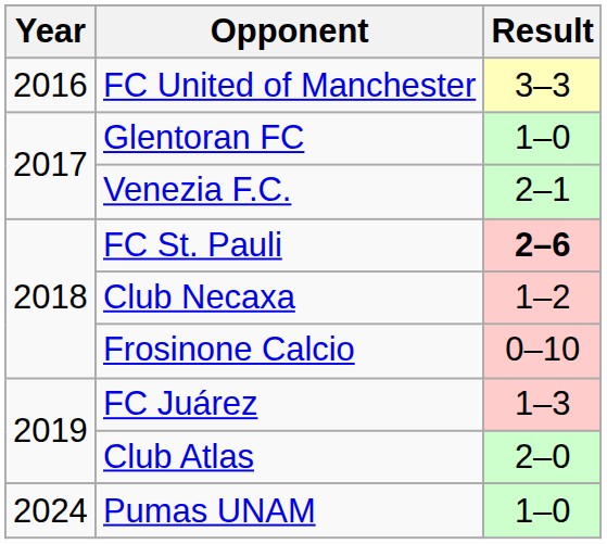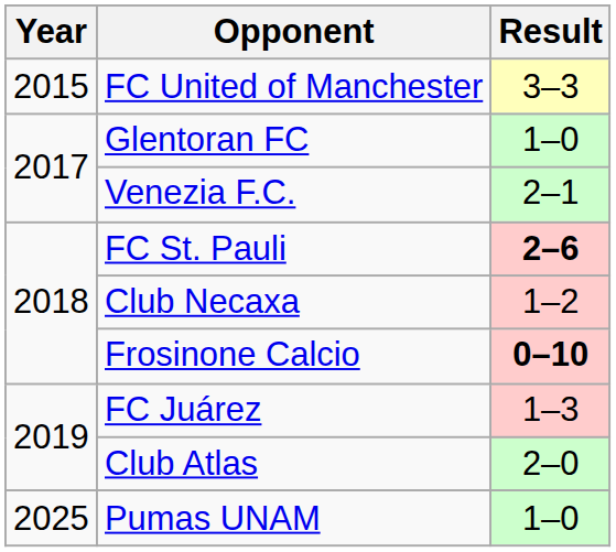 <table class="sortable wikitable" style="text-align: center">
 <tr>
 <th>Year</th>
 <th>Opponent</th>
 <th>Result</th>
 </tr>
 <tr>
-<td>2016</td>
+<td>2015</td>
 <td style="text-align: left;"> <a href='#'>FC United of Manchester</a></td>
 <td bgcolor=#FFFFBB>3–3</td>
 </tr>
 <tr>
 <td rowspan=2>2017</td>
 <td style="text-align: left;"> <a href='#'>Glentoran FC</a></td>
 <td bgcolor=#ccffcc>1–0</td>
 </tr>
 <tr>
 <td style="text-align: left;"> <a href='#'>Venezia F.C.</a></td>
 <td bgcolor=#ccffcc>2–1</td>
 </tr>
 <tr>
 <td rowspan=3>2018</td>
 <td style="text-align: left;"> <a href='#'>FC St. Pauli</a></td>
 <td bgcolor=#ffcccc><strong>2–6</strong></td>
 </tr>
 <tr>
 <td style="text-align: left;"> <a href='#'>Club Necaxa</a></td>
 <td bgcolor=#ffcccc>1–2</td>
 </tr>
 <tr>
 <td style="text-align: left;"> <a href='#'>Frosinone Calcio</a></td>
-<td bgcolor=#ffcccc>0–10</td>
+<td bgcolor=#ffcccc><strong>0–10</strong></td>
 </tr>
 <tr>
 <td rowspan=2>2019</td>
 <td style="text-align: left;"> <a href='#'>FC Juárez</a></td>
 <td bgcolor=#ffcccc>1–3</td>
 </tr>
 <tr>
 <td style="text-align: left;"> <a href='#'>Club Atlas</a></td>
 <td bgcolor=#ccffcc>2–0</td>
 </tr>
 <tr>
-<td>2024</td>
+<td>2025</td>
 <td style="text-align: left;"> <a href='#'>Pumas UNAM</a></td>
 <td bgcolor=#ccffcc>1–0</td>
 </tr>
 </table>
